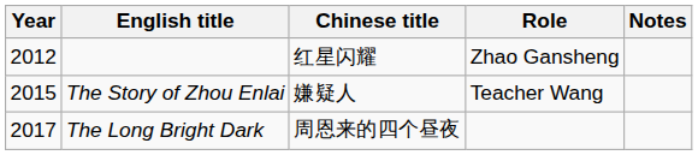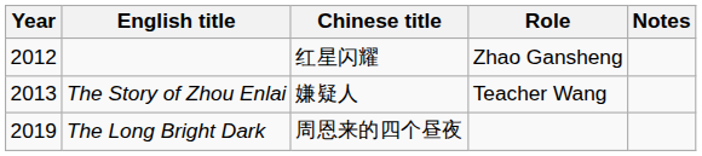 <table class="wikitable">
 <tr>
 <th>Year</th>
 <th>English title</th>
 <th>Chinese title</th>
 <th>Role</th>
 <th>Notes</th>
 </tr>
 <tr>
 <td>2012</td>
 <td></td>
 <td>红星闪耀</td>
 <td>Zhao Gansheng</td>
 <td></td>
 </tr>
 <tr>
-<td>2015</td>
+<td>2013</td>
 <td><em>The Story of Zhou Enlai</em></td>
 <td>嫌疑人</td>
 <td>Teacher Wang</td>
 <td></td>
 </tr>
 <tr>
-<td>2017</td>
+<td>2019</td>
 <td><em>The Long Bright Dark</em></td>
 <td>周恩来的四个昼夜</td>
 <td></td>
 <td></td>
 </tr>
 </table>
